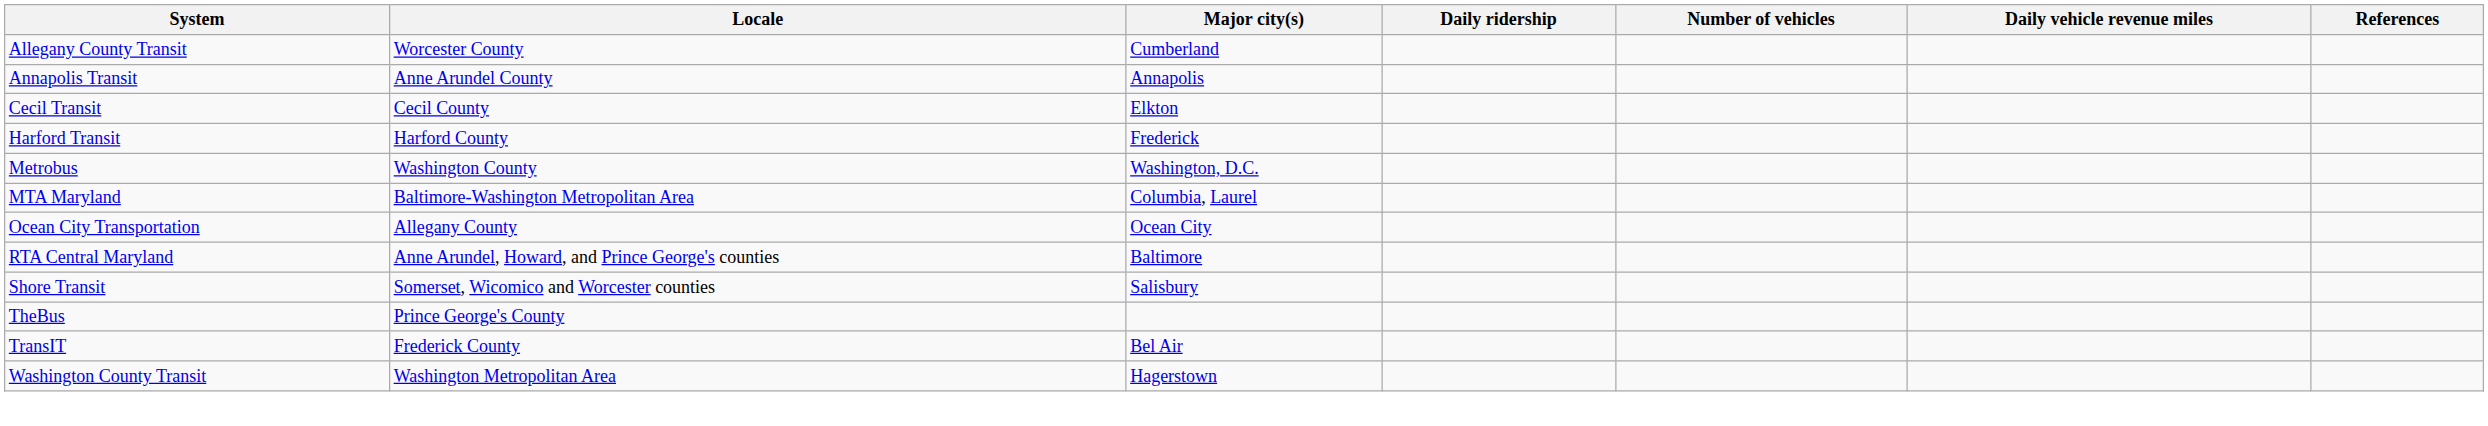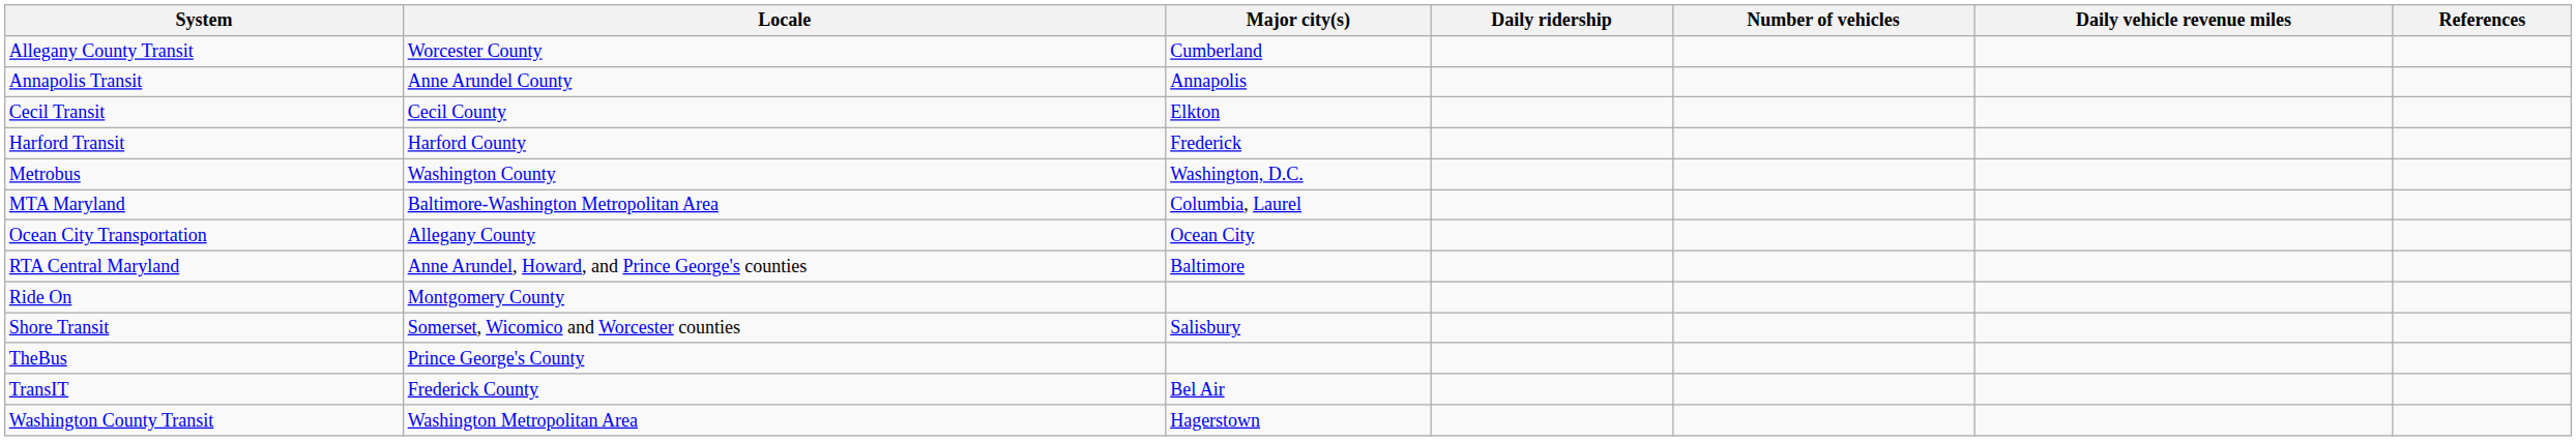 <table class="wikitable sortable" style="font-size: 90%; width: 100%">
 <tr>
 <th>System</th>
 <th>Locale</th>
 <th>Major city(s)</th>
 <th>Daily ridership</th>
 <th>Number of vehicles</th>
 <th>Daily vehicle revenue miles</th>
 <th>References</th>
 </tr>
 <tr>
 <td><a href='#'>Allegany County Transit</a></td>
 <td><a href='#'>Worcester County</a></td>
 <td><a href='#'>Cumberland</a></td>
 <td></td>
 <td></td>
 <td></td>
 <td></td>
 </tr>
 <tr>
 <td><a href='#'>Annapolis Transit</a></td>
 <td><a href='#'>Anne Arundel County</a></td>
 <td><a href='#'>Annapolis</a></td>
 <td></td>
 <td></td>
 <td></td>
 <td></td>
 </tr>
 <tr>
 <td><a href='#'>Cecil Transit</a></td>
 <td><a href='#'>Cecil County</a></td>
 <td><a href='#'>Elkton</a></td>
 <td></td>
 <td></td>
 <td></td>
 <td></td>
 </tr>
 <tr>
 <td><a href='#'>Harford Transit</a></td>
 <td><a href='#'>Harford County</a></td>
 <td><a href='#'>Frederick</a></td>
 <td></td>
 <td></td>
 <td></td>
 <td></td>
 </tr>
 <tr>
 <td><a href='#'>Metrobus</a></td>
 <td><a href='#'>Washington County</a></td>
 <td><a href='#'>Washington, D.C.</a></td>
 <td></td>
 <td></td>
 <td></td>
 <td></td>
 </tr>
 <tr>
 <td><a href='#'>MTA Maryland</a></td>
 <td><a href='#'>Baltimore-Washington Metropolitan Area</a></td>
 <td><a href='#'>Columbia</a>, <a href='#'>Laurel</a></td>
 <td></td>
 <td></td>
 <td></td>
 <td></td>
 </tr>
 <tr>
 <td><a href='#'>Ocean City Transportation</a></td>
 <td><a href='#'>Allegany County</a></td>
 <td><a href='#'>Ocean City</a></td>
 <td></td>
 <td></td>
 <td></td>
 <td></td>
 </tr>
 <tr>
 <td><a href='#'>RTA Central Maryland</a></td>
 <td><a href='#'>Anne Arundel</a>, <a href='#'>Howard</a>, and <a href='#'>Prince George's</a> counties</td>
 <td><a href='#'>Baltimore</a></td>
 <td></td>
 <td></td>
 <td></td>
 <td></td>
 </tr>
 <tr>
+<td><a href='#'>Ride On</a></td>
+<td><a href='#'>Montgomery County</a></td>
+<td></td>
+<td></td>
+<td></td>
+<td></td>
+<td></td>
+</tr>
+<tr>
 <td><a href='#'>Shore Transit</a></td>
 <td><a href='#'>Somerset</a>, <a href='#'>Wicomico</a> and <a href='#'>Worcester</a> counties</td>
 <td><a href='#'>Salisbury</a></td>
 <td></td>
 <td></td>
 <td></td>
 <td></td>
 </tr>
 <tr>
 <td><a href='#'>TheBus</a></td>
 <td><a href='#'>Prince George's County</a></td>
 <td></td>
 <td></td>
 <td></td>
 <td></td>
 <td></td>
 </tr>
 <tr>
 <td><a href='#'>TransIT</a></td>
 <td><a href='#'>Frederick County</a></td>
 <td><a href='#'>Bel Air</a></td>
 <td></td>
 <td></td>
 <td></td>
 <td></td>
 </tr>
 <tr>
 <td><a href='#'>Washington County Transit</a></td>
 <td><a href='#'>Washington Metropolitan Area</a></td>
 <td><a href='#'>Hagerstown</a></td>
 <td></td>
 <td></td>
 <td></td>
 <td></td>
 </tr>
 </table>
